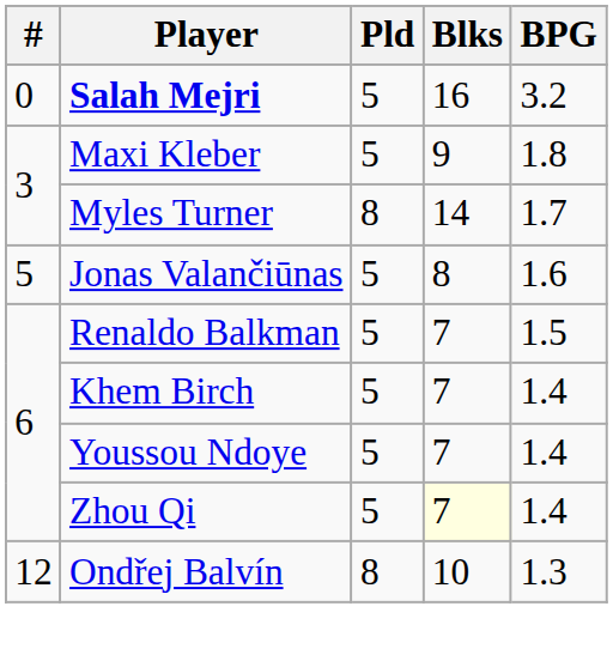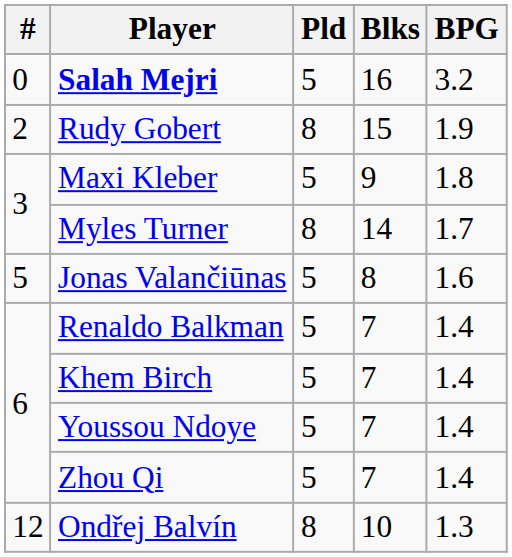 <table class=wikitable width=auto>
 <tr>
 <th>#</th>
 <th>Player</th>
 <th>Pld</th>
 <th>Blks</th>
 <th>BPG</th>
 </tr>
 <tr>
 <td>0</td>
 <td> <strong><a href='#'>Salah Mejri</a></strong></td>
 <td>5</td>
 <td>16</td>
 <td>3.2</td>
+</tr>
+<tr>
+<td>2</td>
+<td> <a href='#'>Rudy Gobert</a></td>
+<td>8</td>
+<td>15</td>
+<td>1.9</td>
 </tr>
 <tr>
 <td rowspan=2>3</td>
 <td> <a href='#'>Maxi Kleber</a></td>
 <td>5</td>
 <td>9</td>
 <td>1.8</td>
 </tr>
 <tr>
 <td> <a href='#'>Myles Turner</a></td>
 <td>8</td>
 <td>14</td>
 <td>1.7</td>
 </tr>
 <tr>
 <td>5</td>
 <td> <a href='#'>Jonas Valančiūnas</a></td>
 <td>5</td>
 <td>8</td>
 <td>1.6</td>
 </tr>
 <tr>
 <td rowspan=4>6</td>
 <td> <a href='#'>Renaldo Balkman</a></td>
 <td>5</td>
 <td>7</td>
-<td>1.5</td>
+<td>1.4</td>
 </tr>
 <tr>
 <td> <a href='#'>Khem Birch</a></td>
 <td>5</td>
 <td>7</td>
 <td>1.4</td>
 </tr>
 <tr>
 <td> <a href='#'>Youssou Ndoye</a></td>
 <td>5</td>
 <td>7</td>
 <td>1.4</td>
 </tr>
 <tr>
 <td> <a href='#'>Zhou Qi</a></td>
 <td>5</td>
-<td style="background: lightyellow;">7</td>
+<td>7</td>
 <td>1.4</td>
 </tr>
 <tr>
 <td>12</td>
 <td> <a href='#'>Ondřej Balvín</a></td>
 <td>8</td>
 <td>10</td>
 <td>1.3</td>
 </tr>
 </table>
